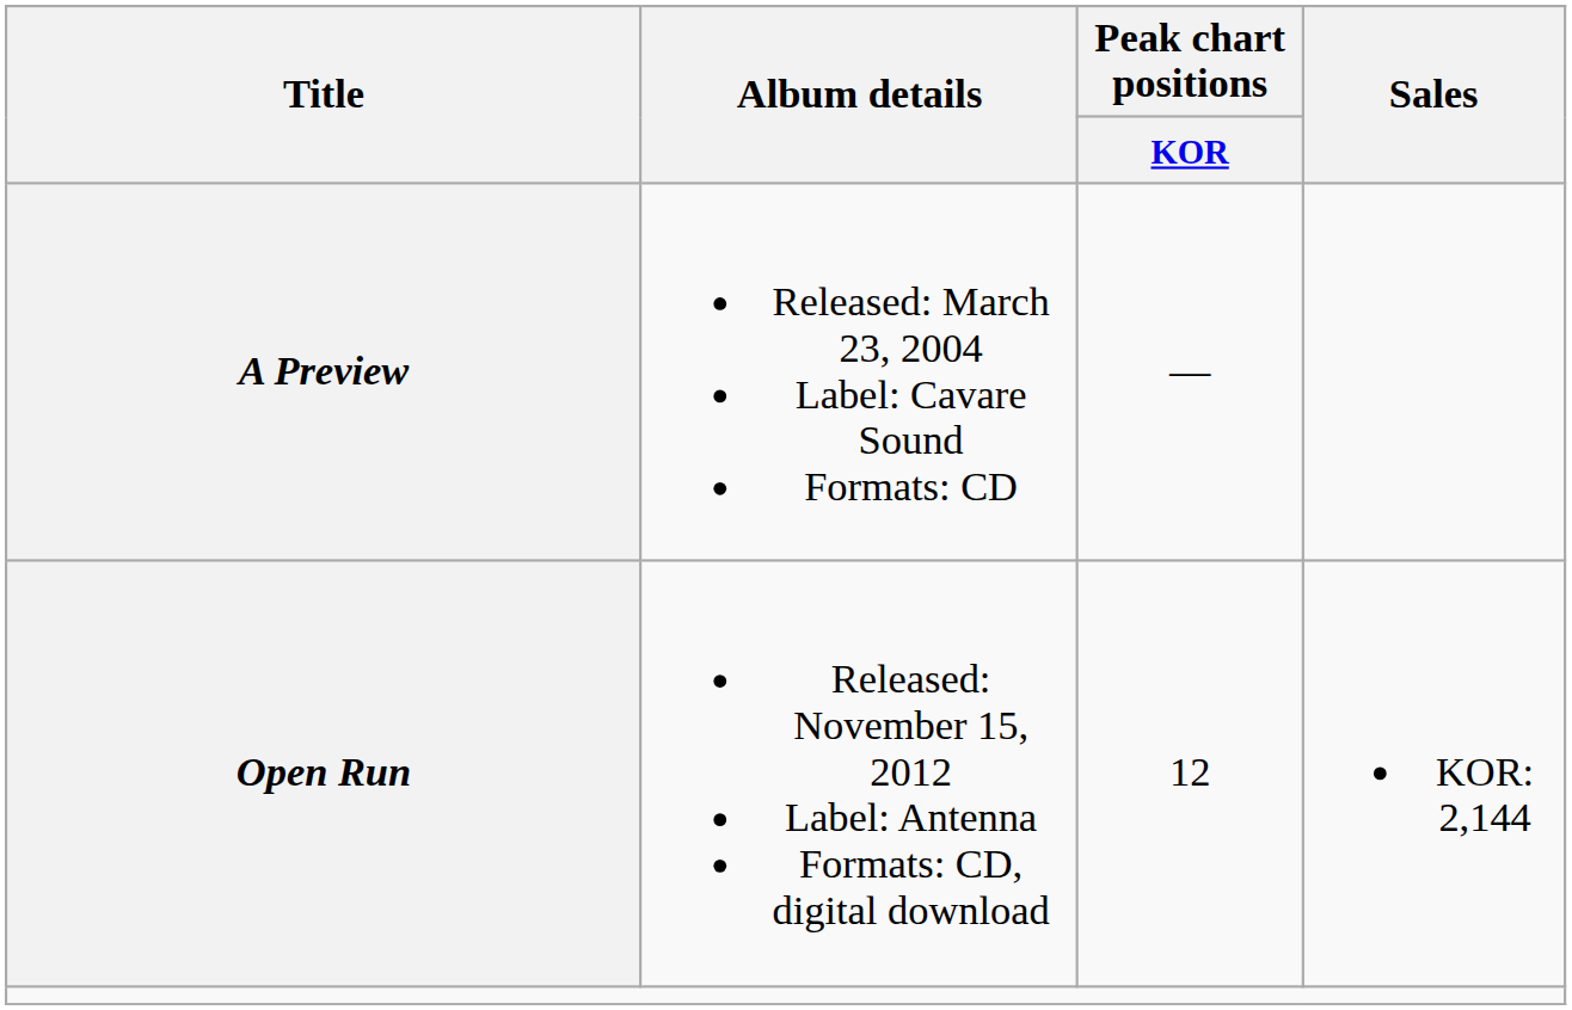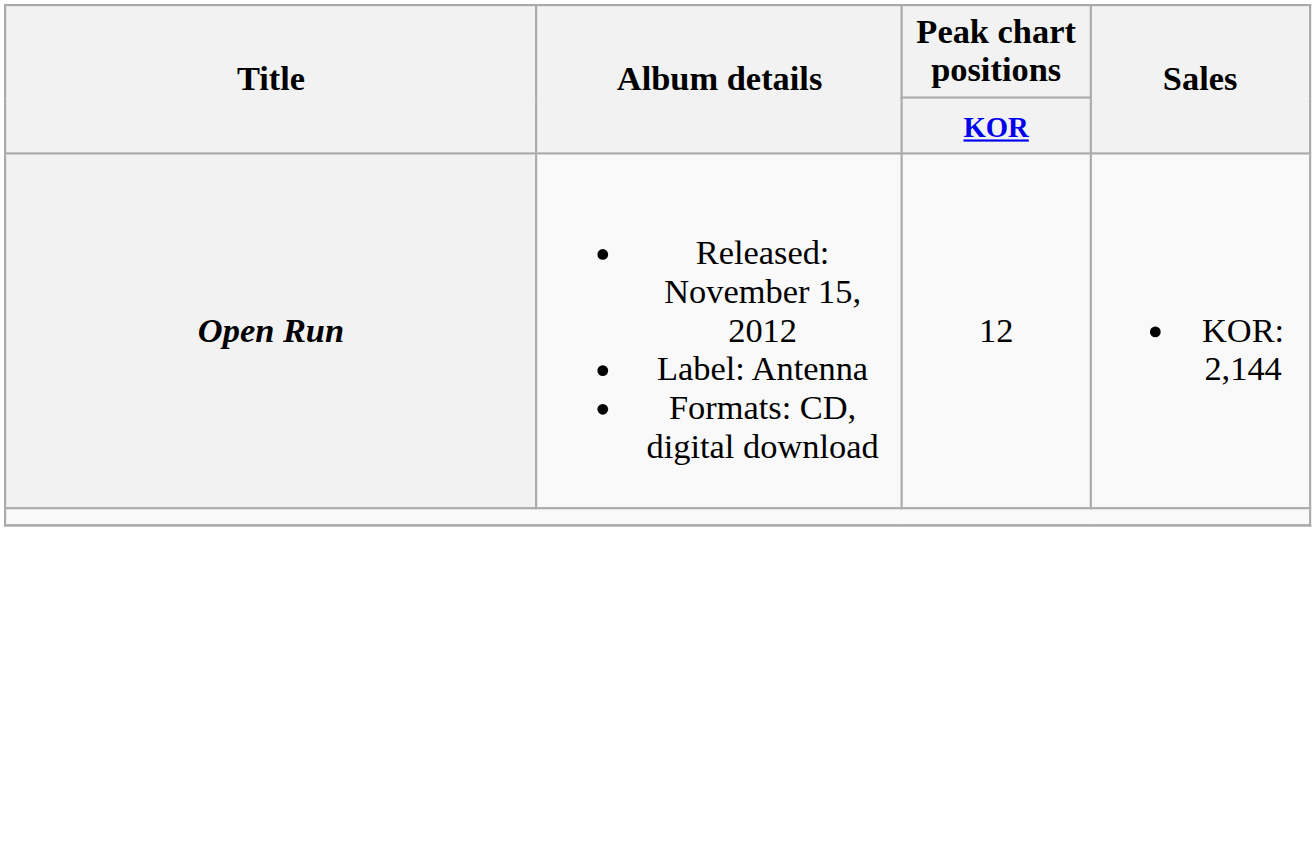 <table class="wikitable plainrowheaders" style="text-align:center;">
 <tr>
 <th scope="col" rowspan="2" style="width:15em;">Title</th>
 <th scope="col" rowspan="2">Album details</th>
 <th scope="col" colspan="1" style="width:5em;">Peak chart positions</th>
 <th scope="col" rowspan="2">Sales</th>
 </tr>
 <tr>
 <th><small><a href='#'>KOR</a></small><br></th>
-</tr>
-<tr>
-<th scope="row"><em>A Preview</em></th>
-<td><br><ul><li>Released: March 23, 2004</li><li>Label: Cavare Sound</li><li>Formats: CD</li></ul></td>
-<td>—</td>
-<td></td>
 </tr>
 <tr>
 <th scope="row"><em>Open Run</em></th>
 <td><br><ul><li>Released: November 15, 2012</li><li>Label: Antenna</li><li>Formats: CD, digital download</li></ul></td>
 <td>12</td>
 <td><br><ul><li>KOR: 2,144</li></ul></td>
 </tr>
 <tr>
 <td colspan="4"></td>
 </tr>
 <tr>
 </tr>
 </table>
